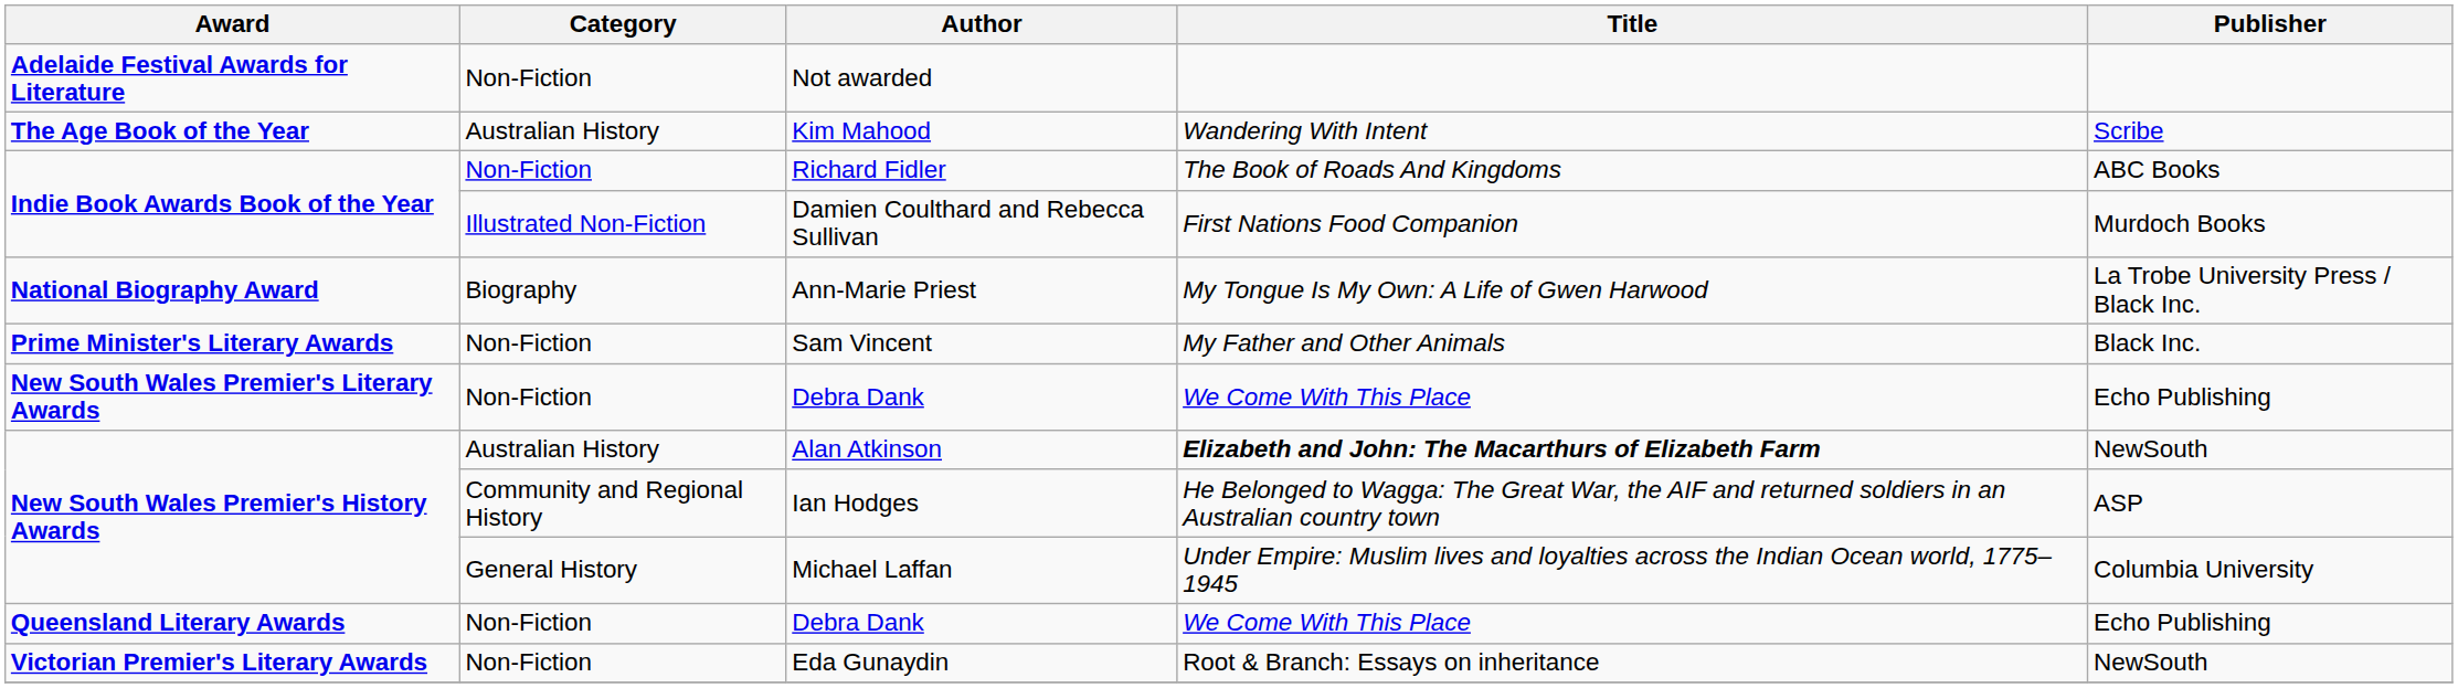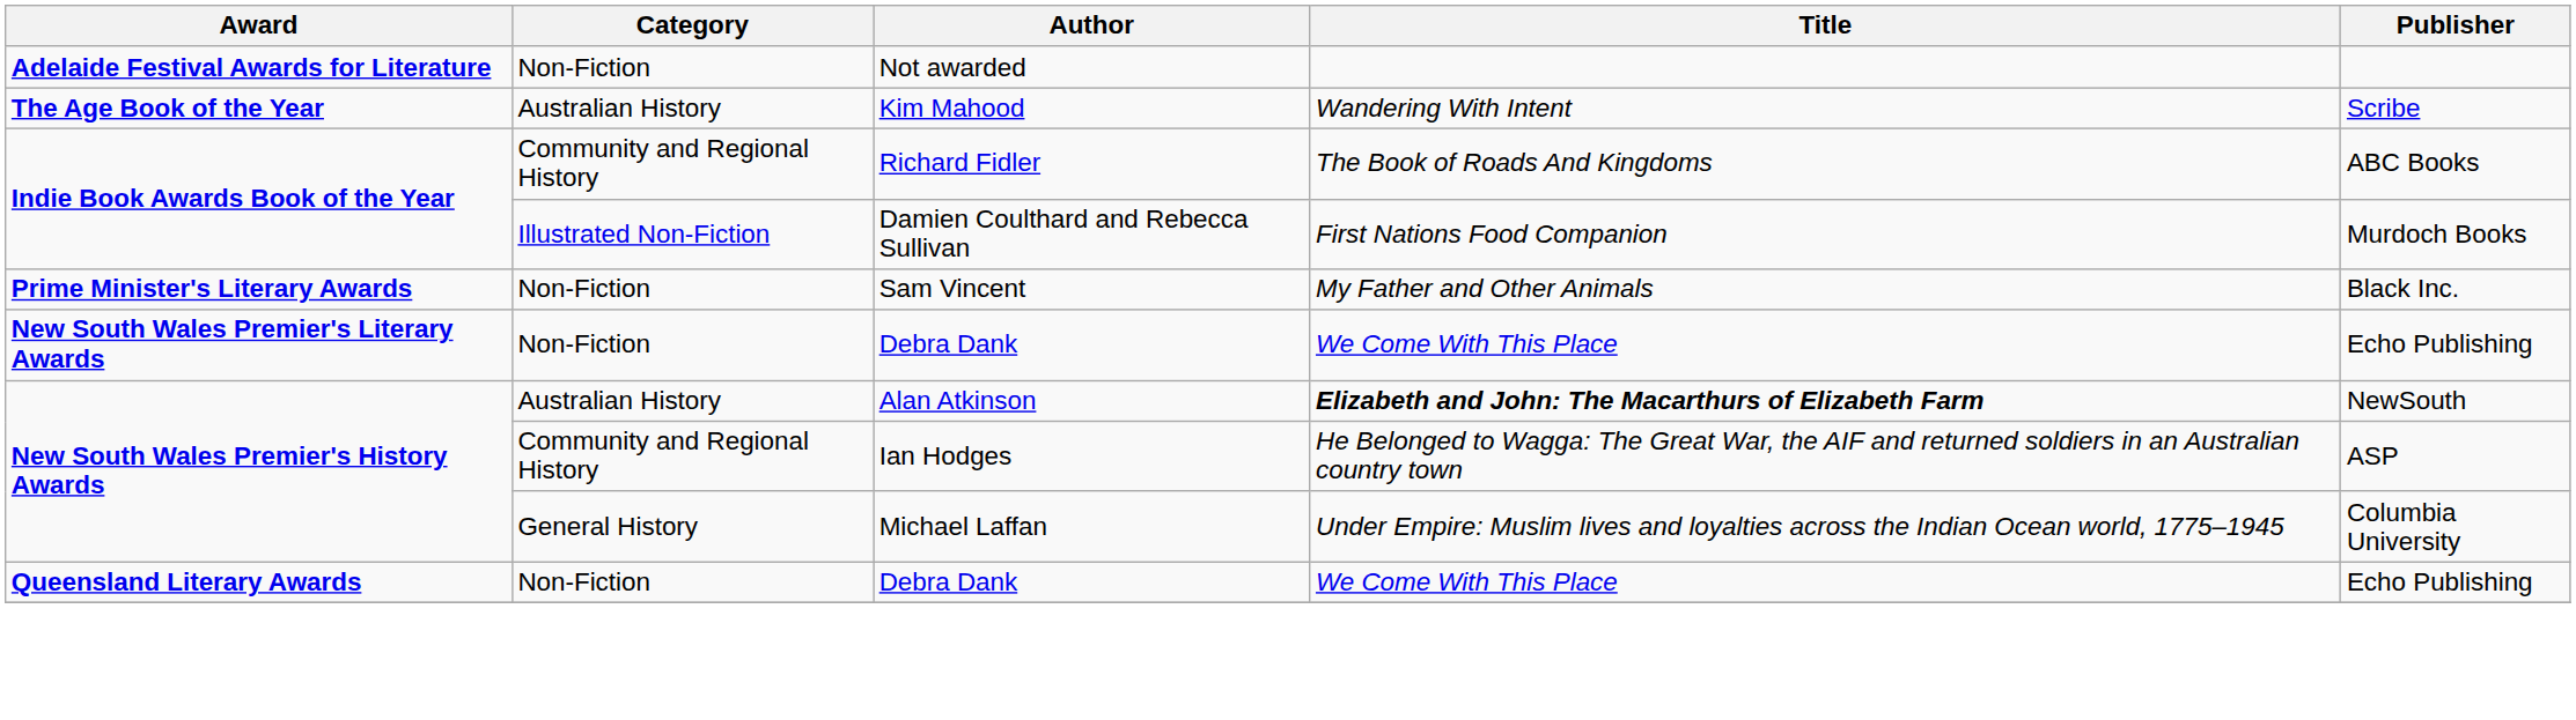 <table class="wikitable" width="100%">
 <tr>
 <th>Award</th>
 <th>Category</th>
 <th>Author</th>
 <th>Title</th>
 <th>Publisher</th>
 </tr>
 <tr>
 <td><strong><a href='#'>Adelaide Festival Awards for Literature</a></strong></td>
 <td>Non-Fiction</td>
 <td>Not awarded</td>
 <td></td>
 </tr>
 <tr>
 <td><strong><a href='#'>The Age Book of the Year</a></strong></td>
 <td>Australian History</td>
 <td><a href='#'>Kim Mahood</a></td>
 <td><em>Wandering With Intent</em></td>
 <td><a href='#'>Scribe</a></td>
 </tr>
 <tr>
 <td rowspan=2><strong><a href='#'>Indie Book Awards Book of the Year</a></strong></td>
-<td><a href='#'>Non-Fiction</a></td>
+<td>Community and Regional History</td>
 <td><a href='#'>Richard Fidler</a></td>
 <td><em>The Book of Roads And Kingdoms</em></td>
 <td>ABC Books</td>
 </tr>
 <tr>
 <td><a href='#'>Illustrated Non-Fiction</a></td>
 <td>Damien Coulthard and Rebecca Sullivan</td>
 <td><em>First Nations Food Companion</em></td>
 <td>Murdoch Books</td>
-</tr>
-<tr>
-<td><strong><a href='#'>National Biography Award</a></strong></td>
-<td>Biography</td>
-<td>Ann-Marie Priest</td>
-<td><em>My Tongue Is My Own: A Life of Gwen Harwood</em></td>
-<td>La Trobe University Press / Black Inc.</td>
 </tr>
 <tr>
 <td><strong><a href='#'>Prime Minister's Literary Awards</a></strong></td>
 <td>Non-Fiction</td>
 <td>Sam Vincent</td>
 <td><em>My Father and Other Animals</em></td>
 <td>Black Inc.</td>
 </tr>
 <tr>
 <td><strong><a href='#'>New South Wales Premier's Literary Awards</a></strong></td>
 <td>Non-Fiction</td>
 <td><a href='#'>Debra Dank</a></td>
 <td><em><a href='#'>We Come With This Place</a></em></td>
 <td>Echo Publishing</td>
 </tr>
 <tr>
 <td rowspan="3"><strong><a href='#'>New South Wales Premier's History Awards</a></strong></td>
 <td>Australian History</td>
 <td><a href='#'>Alan Atkinson</a></td>
 <td><strong><em>Elizabeth and John: The Macarthurs of Elizabeth Farm</em></strong></td>
 <td>NewSouth</td>
 </tr>
 <tr>
 <td>Community and Regional History</td>
 <td>Ian Hodges</td>
 <td><em>He Belonged to Wagga: The Great War, the AIF and returned soldiers in an Australian country town</em></td>
 <td>ASP</td>
 </tr>
 <tr>
 <td>General History</td>
 <td>Michael Laffan</td>
 <td><em>Under Empire: Muslim lives and loyalties across the Indian Ocean world, 1775–1945</em></td>
 <td>Columbia University</td>
 </tr>
 <tr>
 <td><strong><a href='#'>Queensland Literary Awards</a></strong></td>
 <td>Non-Fiction</td>
 <td><a href='#'>Debra Dank</a></td>
 <td><em><a href='#'>We Come With This Place</a></em></td>
 <td>Echo Publishing</td>
 </tr>
 <tr>
-<td><strong><a href='#'>Victorian Premier's Literary Awards</a></strong></td>
-<td>Non-Fiction</td>
-<td>Eda Gunaydin</td>
-<td>Root & Branch: Essays on inheritance</td>
-<td>NewSouth</td>
-</tr>
-<tr>
 </tr>
 </table>
